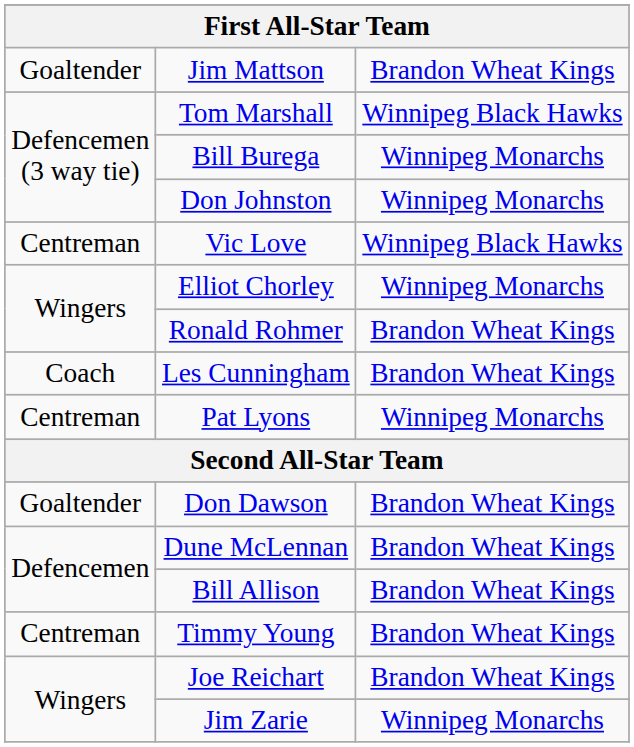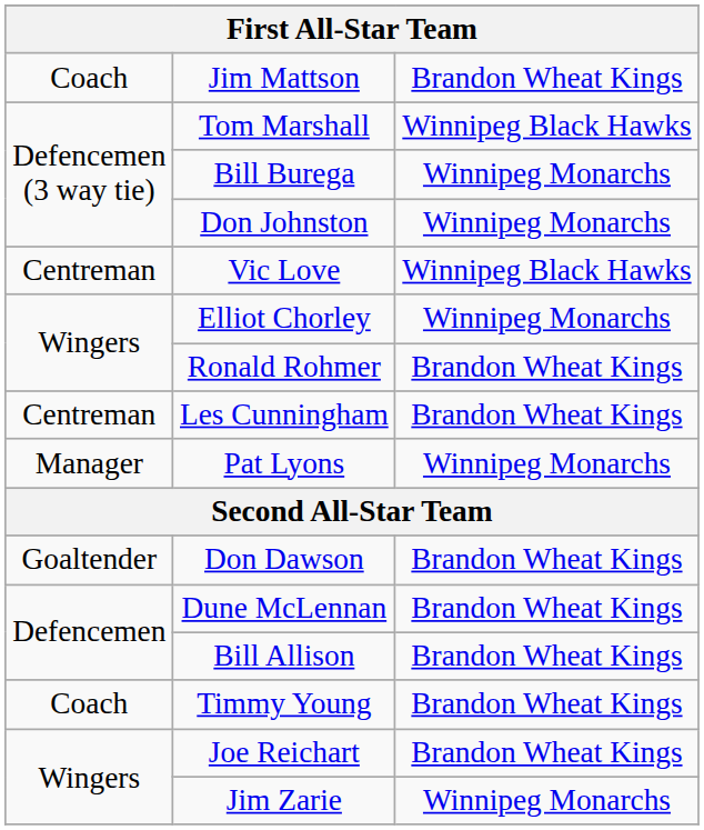 <table class="wikitable" style="text-align:center">
 <tr>
 </tr>
 <tr align="center">
 <th colspan="6">First All-Star Team</th>
 </tr>
 <tr>
-<td>Goaltender</td>
+<td>Coach</td>
 <td><a href='#'>Jim Mattson</a></td>
 <td><a href='#'>Brandon Wheat Kings</a></td>
 </tr>
 <tr>
 <td rowspan="3">Defencemen<br>(3 way tie)</td>
 <td><a href='#'>Tom Marshall</a></td>
 <td><a href='#'>Winnipeg Black Hawks</a></td>
 </tr>
 <tr>
 <td><a href='#'>Bill Burega</a></td>
 <td><a href='#'>Winnipeg Monarchs</a></td>
 </tr>
 <tr>
 <td><a href='#'>Don Johnston</a></td>
 <td><a href='#'>Winnipeg Monarchs</a></td>
 </tr>
 <tr>
 <td>Centreman</td>
 <td><a href='#'>Vic Love</a></td>
 <td><a href='#'>Winnipeg Black Hawks</a></td>
 </tr>
 <tr>
 <td rowspan="2">Wingers</td>
 <td><a href='#'>Elliot Chorley</a></td>
 <td><a href='#'>Winnipeg Monarchs</a></td>
 </tr>
 <tr>
 <td><a href='#'>Ronald Rohmer</a></td>
 <td><a href='#'>Brandon Wheat Kings</a></td>
 </tr>
 <tr>
-<td>Coach</td>
+<td>Centreman</td>
 <td><a href='#'>Les Cunningham</a></td>
 <td><a href='#'>Brandon Wheat Kings</a></td>
 </tr>
 <tr>
-<td>Centreman</td>
+<td>Manager</td>
 <td><a href='#'>Pat Lyons</a></td>
 <td><a href='#'>Winnipeg Monarchs</a></td>
 </tr>
 <tr>
 <th colspan="6">Second All-Star Team</th>
 </tr>
 <tr>
 <td>Goaltender</td>
 <td><a href='#'>Don Dawson</a></td>
 <td><a href='#'>Brandon Wheat Kings</a></td>
 </tr>
 <tr>
 <td rowspan="2">Defencemen</td>
 <td><a href='#'>Dune McLennan</a></td>
 <td><a href='#'>Brandon Wheat Kings</a></td>
 </tr>
 <tr>
 <td><a href='#'>Bill Allison</a></td>
 <td><a href='#'>Brandon Wheat Kings</a></td>
 </tr>
 <tr>
-<td>Centreman</td>
+<td>Coach</td>
 <td><a href='#'>Timmy Young</a></td>
 <td><a href='#'>Brandon Wheat Kings</a></td>
 </tr>
 <tr>
 <td rowspan="2">Wingers</td>
 <td><a href='#'>Joe Reichart</a></td>
 <td><a href='#'>Brandon Wheat Kings</a></td>
 </tr>
 <tr>
 <td><a href='#'>Jim Zarie</a></td>
 <td><a href='#'>Winnipeg Monarchs</a></td>
 </tr>
 </table>
